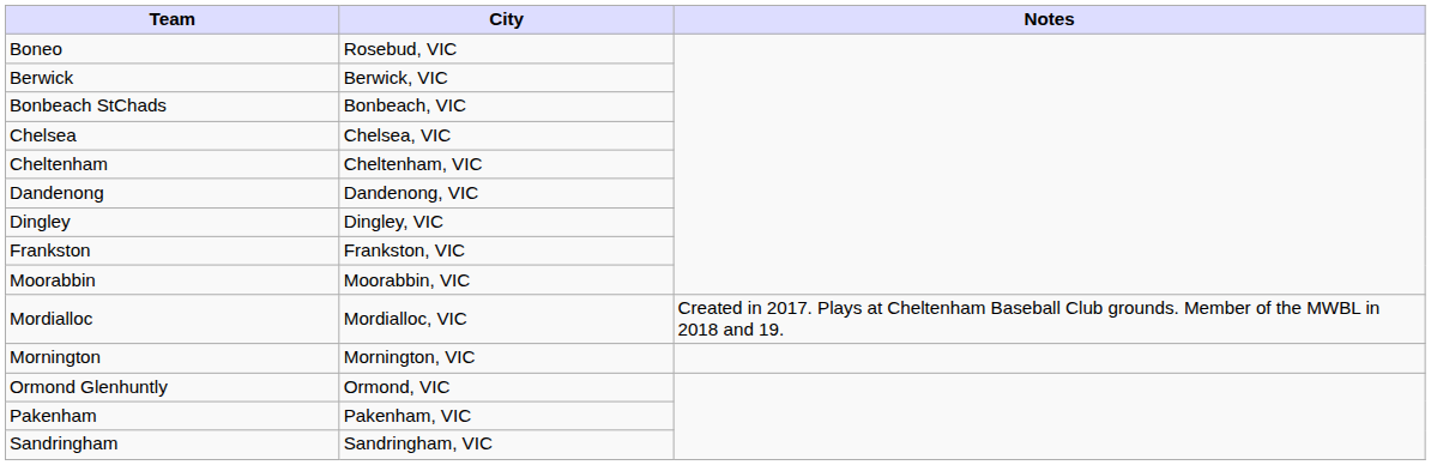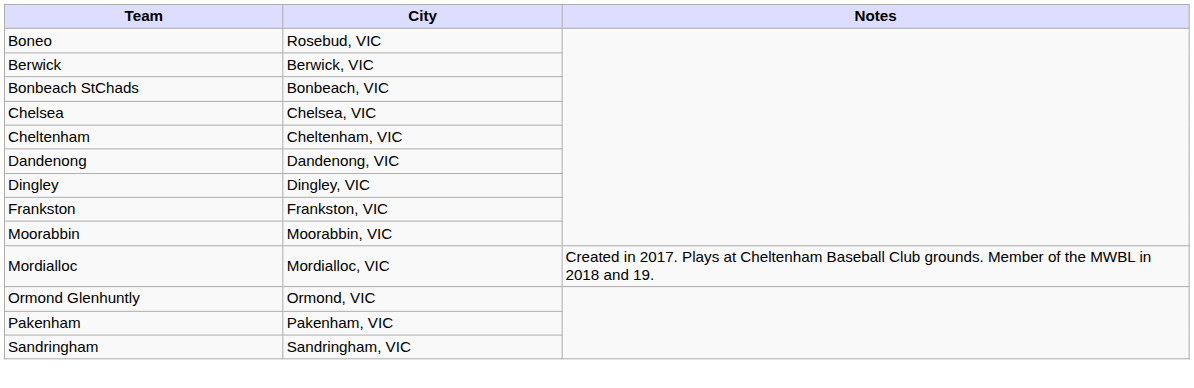 <table class="wikitable">
 <tr>
 <th style="background:#ddf; width:20%;">Team</th>
 <th style="background:#ddf; width:20%;">City</th>
 <th style="background:#ddf; width:45%;">Notes</th>
 </tr>
 <tr>
 <td>Boneo</td>
 <td>Rosebud, VIC</td>
 </tr>
 <tr>
 <td>Berwick</td>
 <td>Berwick, VIC</td>
 </tr>
 <tr>
 <td>Bonbeach StChads</td>
 <td>Bonbeach, VIC</td>
 </tr>
 <tr>
 <td>Chelsea</td>
 <td>Chelsea, VIC</td>
 </tr>
 <tr>
 <td>Cheltenham</td>
 <td>Cheltenham, VIC</td>
 </tr>
 <tr>
 <td>Dandenong</td>
 <td>Dandenong, VIC</td>
 </tr>
 <tr>
 <td>Dingley</td>
 <td>Dingley, VIC</td>
 </tr>
 <tr>
 <td>Frankston</td>
 <td>Frankston, VIC</td>
 </tr>
 <tr>
 <td>Moorabbin</td>
 <td>Moorabbin, VIC</td>
 </tr>
 <tr>
 <td>Mordialloc</td>
 <td>Mordialloc, VIC</td>
 <td>Created in 2017. Plays at Cheltenham Baseball Club grounds. Member of the MWBL in 2018 and 19.</td>
 </tr>
 <tr>
-<td>Mornington</td>
-<td>Mornington, VIC</td>
-<td></td>
-</tr>
-<tr>
 <td>Ormond Glenhuntly</td>
 <td>Ormond, VIC</td>
 </tr>
 <tr>
 <td>Pakenham</td>
 <td>Pakenham, VIC</td>
 </tr>
 <tr>
 <td>Sandringham</td>
 <td>Sandringham, VIC</td>
 </tr>
 </table>
